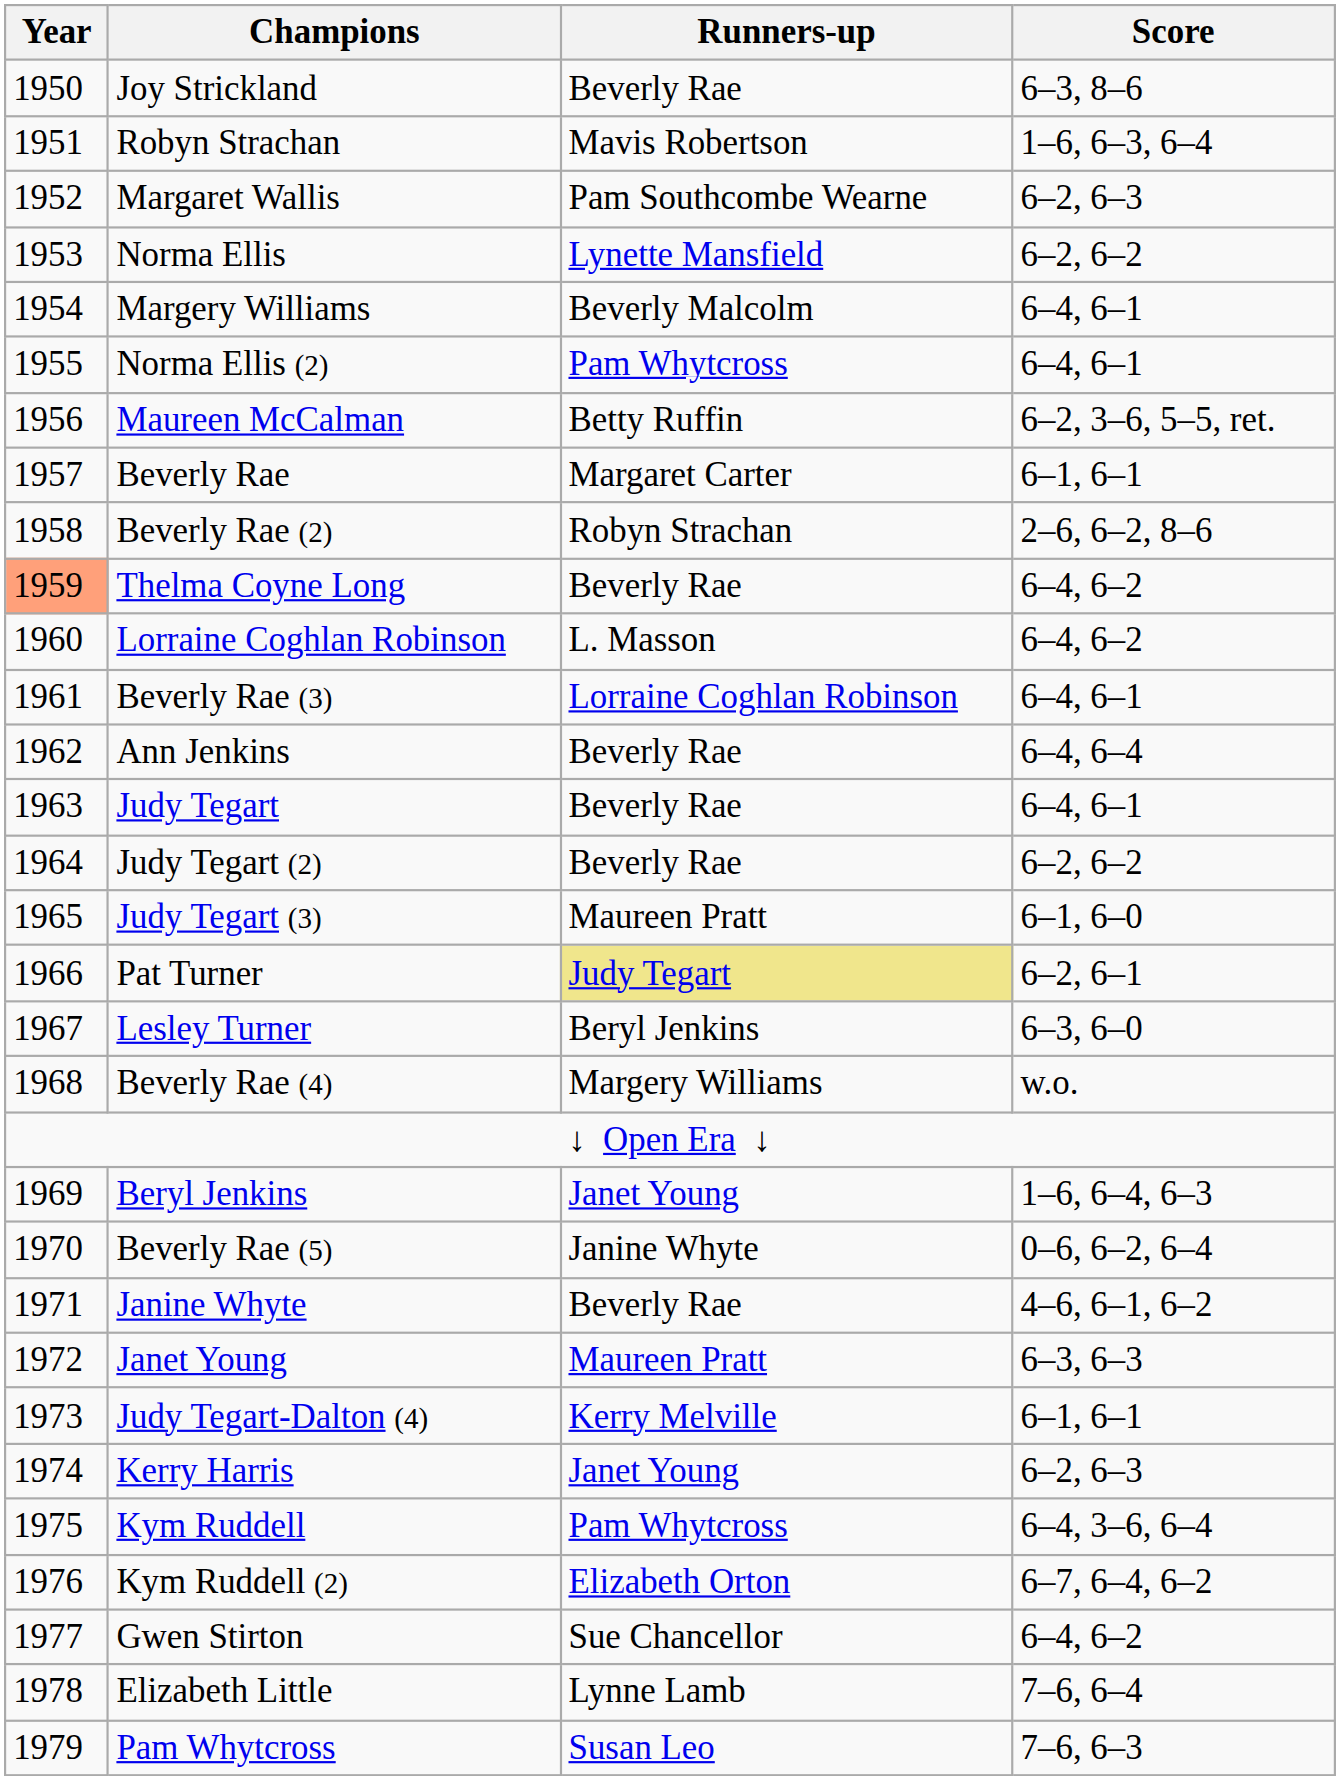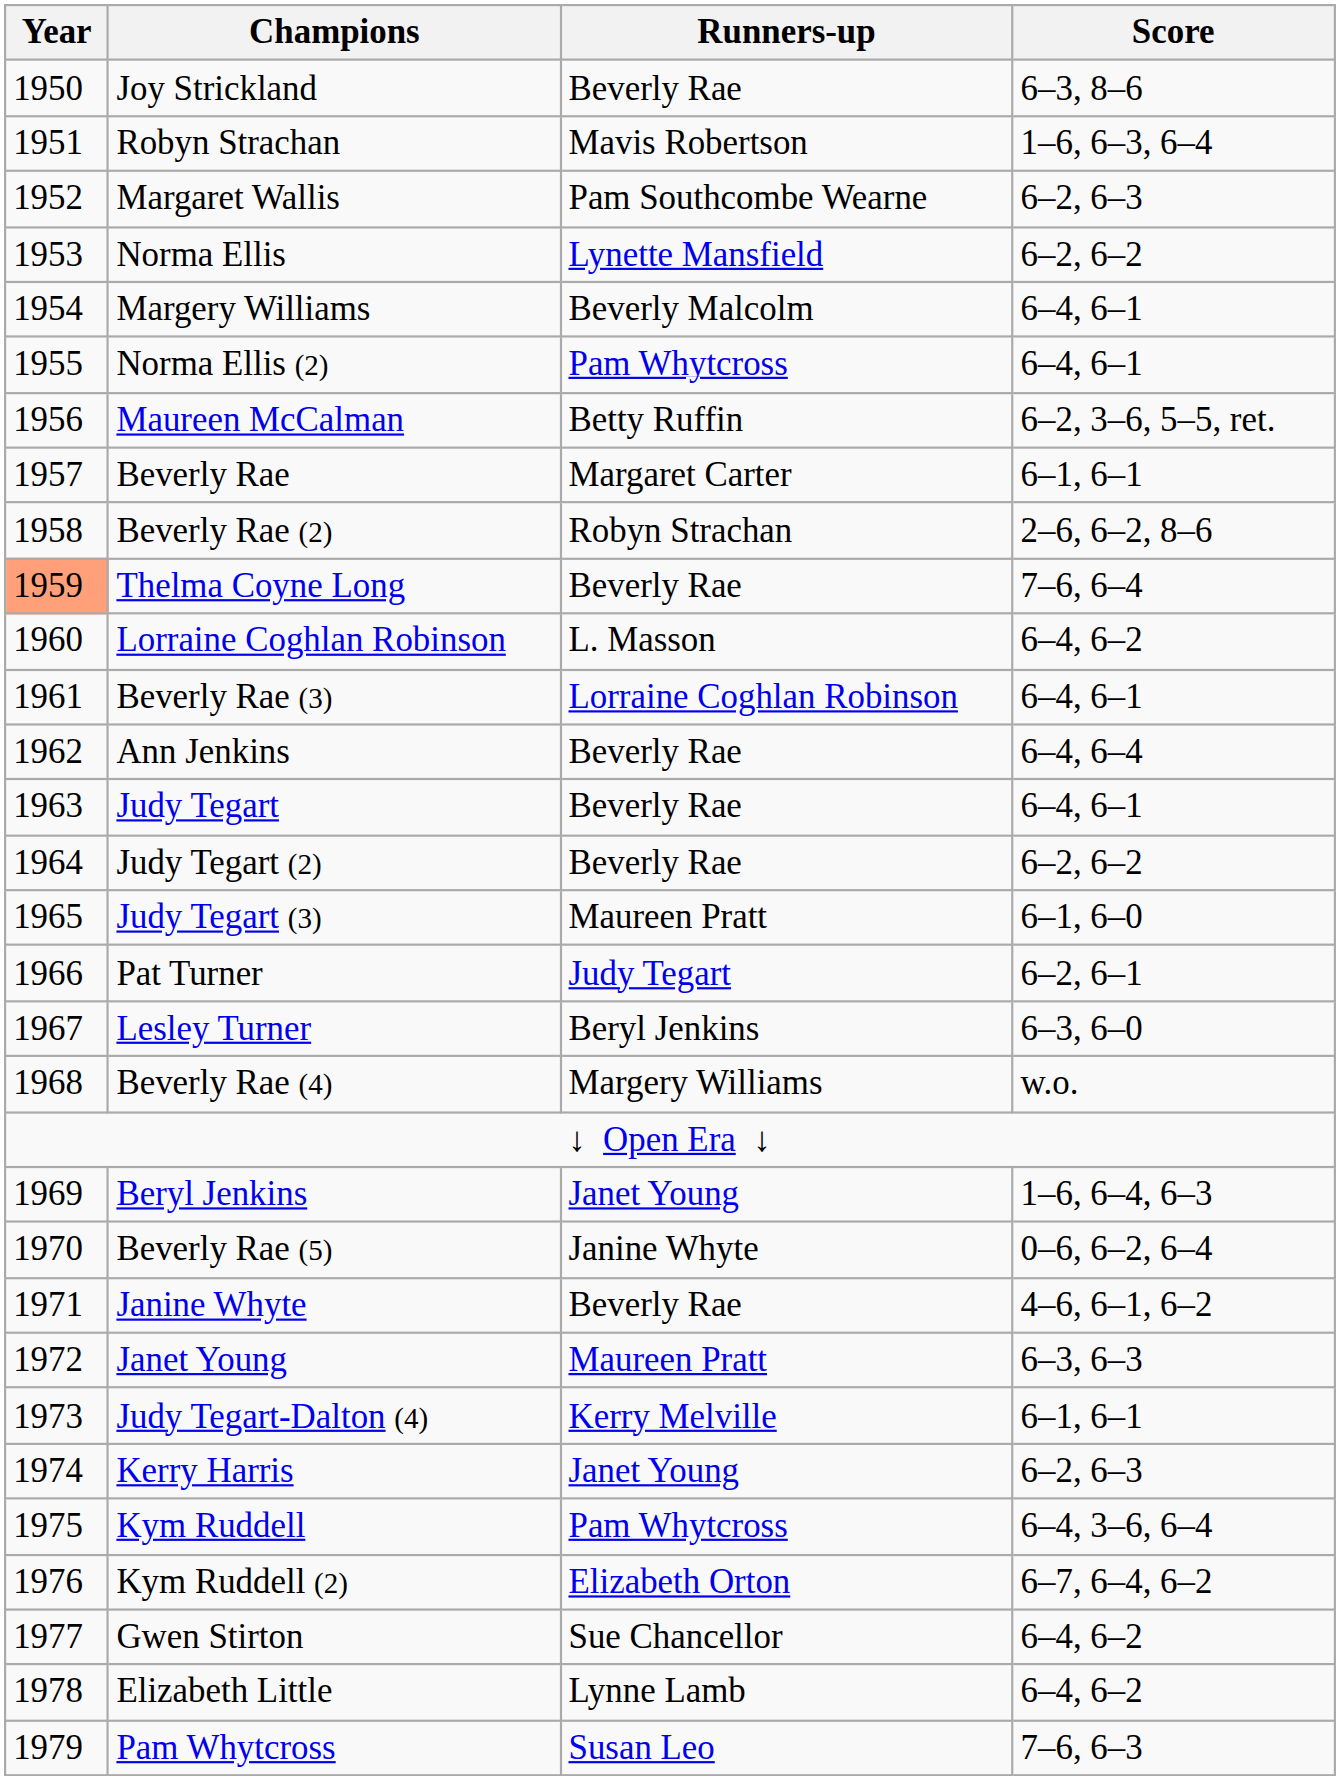 <table class="wikitable sortable">
 <tr>
 <th style="width:40px">Year</th>
 <th style="width:200px">Champions</th>
 <th style="width:200px">Runners-up</th>
 <th style="width:140px" class="unsortable">Score</th>
 </tr>
 <tr>
 <td>1950</td>
 <td> Joy Strickland</td>
 <td> Beverly Rae</td>
 <td>6–3, 8–6</td>
 </tr>
 <tr>
 <td>1951</td>
 <td> Robyn Strachan</td>
 <td> Mavis Robertson</td>
 <td>1–6, 6–3, 6–4</td>
 </tr>
 <tr>
 <td>1952</td>
 <td> Margaret Wallis</td>
 <td> Pam Southcombe Wearne</td>
 <td>6–2, 6–3</td>
 </tr>
 <tr>
 <td>1953</td>
 <td> Norma Ellis</td>
 <td> <a href='#'>Lynette Mansfield</a></td>
 <td>6–2, 6–2</td>
 </tr>
 <tr>
 <td>1954</td>
 <td> Margery Williams</td>
 <td> Beverly Malcolm</td>
 <td>6–4, 6–1</td>
 </tr>
 <tr>
 <td>1955</td>
 <td> Norma Ellis <small>(2)</small></td>
 <td> <a href='#'>Pam Whytcross</a></td>
 <td>6–4, 6–1</td>
 </tr>
 <tr>
 <td>1956</td>
 <td> <a href='#'>Maureen McCalman</a></td>
 <td> Betty Ruffin</td>
 <td>6–2, 3–6, 5–5, ret.</td>
 </tr>
 <tr>
 <td>1957</td>
 <td> Beverly Rae</td>
 <td> Margaret Carter</td>
 <td>6–1, 6–1</td>
 </tr>
 <tr>
 <td>1958</td>
 <td> Beverly Rae <small>(2)</small></td>
 <td> Robyn Strachan</td>
 <td>2–6, 6–2, 8–6</td>
 </tr>
 <tr>
 <td style="background: lightsalmon;">1959</td>
 <td> <a href='#'>Thelma Coyne Long</a></td>
 <td> Beverly Rae</td>
-<td>6–4, 6–2</td>
+<td>7–6, 6–4</td>
 </tr>
 <tr>
 <td>1960</td>
 <td> <a href='#'>Lorraine Coghlan Robinson</a></td>
 <td> L. Masson</td>
 <td>6–4, 6–2</td>
 </tr>
 <tr>
 <td>1961</td>
 <td> Beverly Rae <small>(3)</small></td>
 <td> <a href='#'>Lorraine Coghlan Robinson</a></td>
 <td>6–4, 6–1</td>
 </tr>
 <tr>
 <td>1962</td>
 <td> Ann Jenkins</td>
 <td> Beverly Rae</td>
 <td>6–4, 6–4</td>
 </tr>
 <tr>
 <td>1963</td>
 <td> <a href='#'>Judy Tegart</a></td>
 <td> Beverly Rae</td>
 <td>6–4, 6–1</td>
 </tr>
 <tr>
 <td>1964</td>
 <td> Judy Tegart <small>(2)</small></td>
 <td> Beverly Rae</td>
 <td>6–2, 6–2</td>
 </tr>
 <tr>
 <td>1965</td>
 <td> <a href='#'>Judy Tegart</a> <small>(3)</small></td>
 <td> Maureen Pratt</td>
 <td>6–1, 6–0</td>
 </tr>
 <tr>
 <td>1966</td>
 <td> Pat Turner</td>
-<td style="background: khaki;"> <a href='#'>Judy Tegart</a></td>
+<td> <a href='#'>Judy Tegart</a></td>
 <td>6–2, 6–1</td>
 </tr>
 <tr>
 <td>1967</td>
 <td> <a href='#'>Lesley Turner</a></td>
 <td> Beryl Jenkins</td>
 <td>6–3, 6–0</td>
 </tr>
 <tr>
 <td>1968</td>
 <td> Beverly Rae <small>(4)</small></td>
 <td> Margery Williams</td>
 <td>w.o.</td>
 </tr>
 <tr>
 <td colspan=4 align=center>↓  <a href='#'>Open Era</a>  ↓</td>
 </tr>
 <tr>
 <td>1969</td>
 <td> <a href='#'>Beryl Jenkins</a></td>
 <td> <a href='#'>Janet Young</a></td>
 <td>1–6, 6–4, 6–3</td>
 </tr>
 <tr>
 <td>1970</td>
 <td> Beverly Rae <small>(5)</small></td>
 <td> Janine Whyte</td>
 <td>0–6, 6–2, 6–4</td>
 </tr>
 <tr>
 <td>1971</td>
 <td> <a href='#'>Janine Whyte</a></td>
 <td> Beverly Rae</td>
 <td>4–6, 6–1, 6–2</td>
 </tr>
 <tr>
 <td>1972</td>
 <td> <a href='#'>Janet Young</a></td>
 <td> <a href='#'>Maureen Pratt</a></td>
 <td>6–3, 6–3</td>
 </tr>
 <tr>
 <td>1973</td>
 <td> <a href='#'>Judy Tegart-Dalton</a> <small>(4)</small></td>
 <td> <a href='#'>Kerry Melville</a></td>
 <td>6–1, 6–1</td>
 </tr>
 <tr>
 <td>1974</td>
 <td> <a href='#'>Kerry Harris</a></td>
 <td> <a href='#'>Janet Young</a></td>
 <td>6–2, 6–3</td>
 </tr>
 <tr>
 <td>1975</td>
 <td> <a href='#'>Kym Ruddell</a></td>
 <td> <a href='#'>Pam Whytcross</a></td>
 <td>6–4, 3–6, 6–4</td>
 </tr>
 <tr>
 <td>1976</td>
 <td> Kym Ruddell <small>(2)</small></td>
 <td> <a href='#'>Elizabeth Orton</a></td>
 <td>6–7, 6–4, 6–2</td>
 </tr>
 <tr>
 <td>1977</td>
 <td> Gwen Stirton</td>
 <td> Sue Chancellor</td>
 <td>6–4, 6–2</td>
 </tr>
 <tr>
 <td>1978</td>
 <td> Elizabeth Little</td>
 <td> Lynne Lamb</td>
-<td>7–6, 6–4</td>
+<td>6–4, 6–2</td>
 </tr>
 <tr>
 <td>1979</td>
 <td>  <a href='#'>Pam Whytcross</a></td>
 <td> <a href='#'>Susan Leo</a></td>
 <td>7–6, 6–3</td>
 </tr>
 </table>
